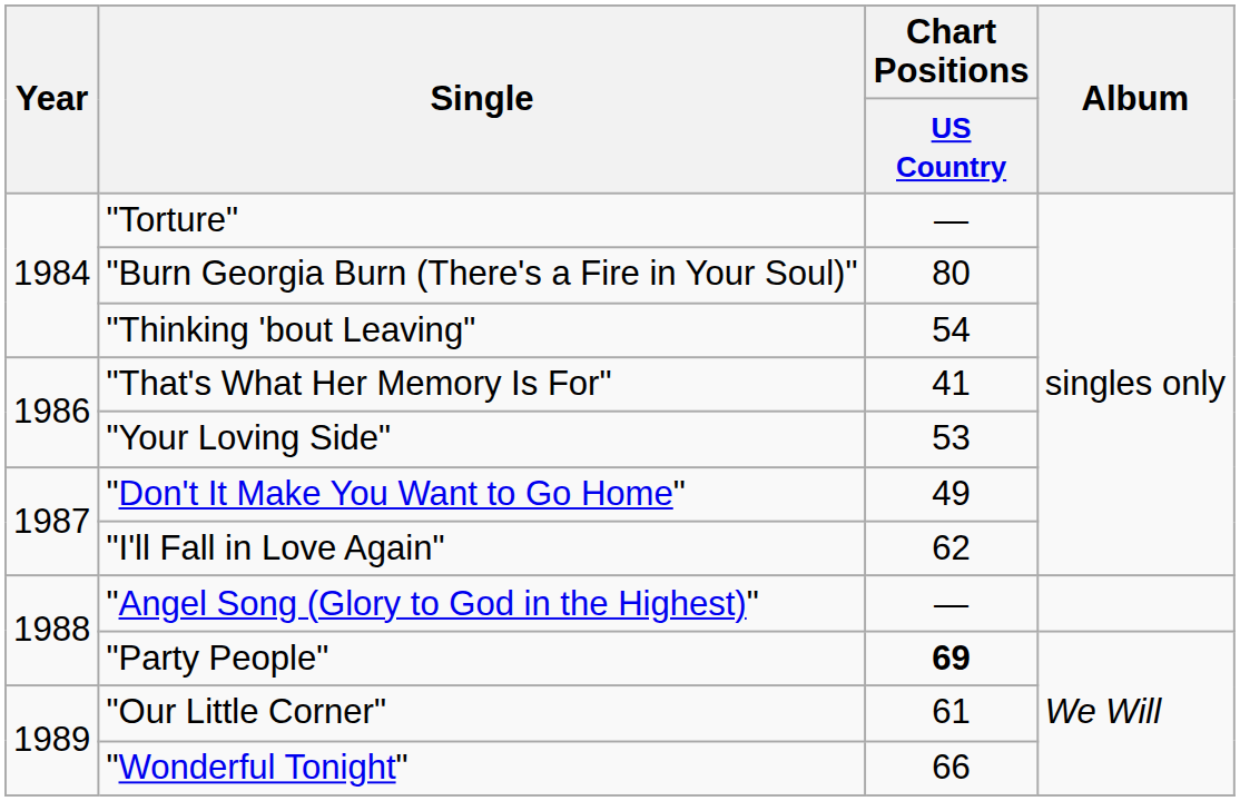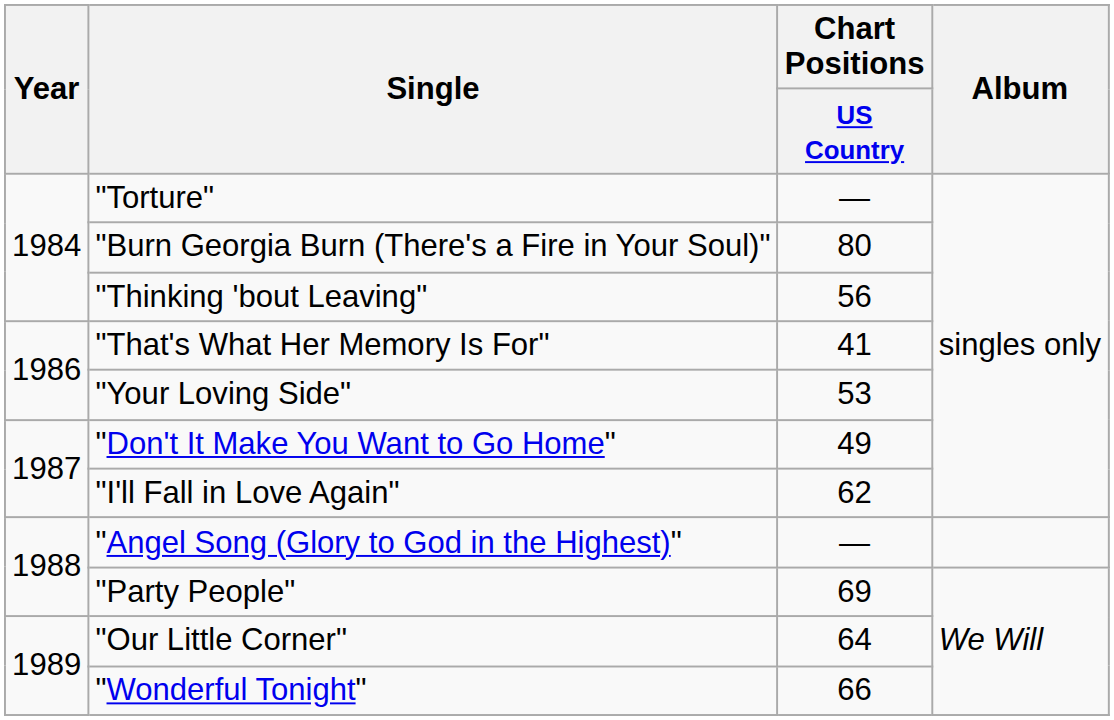 <table class="wikitable">
 <tr>
 <th rowspan="2">Year</th>
 <th rowspan="2">Single</th>
 <th colspan="1">Chart Positions</th>
 <th rowspan="2">Album</th>
 </tr>
 <tr>
 <th width="50"><small><a href='#'>US Country</a></small></th>
 </tr>
 <tr>
 <td rowspan=3>1984</td>
 <td>"Torture"</td>
 <td align=center>—</td>
 <td rowspan=7>singles only</td>
 </tr>
 <tr>
 <td>"Burn Georgia Burn (There's a Fire in Your Soul)"</td>
 <td align=center>80</td>
 </tr>
 <tr>
 <td>"Thinking 'bout Leaving"</td>
-<td align=center>54</td>
+<td align=center>56</td>
 </tr>
 <tr>
 <td rowspan=2>1986</td>
 <td>"That's What Her Memory Is For"</td>
 <td align=center>41</td>
 </tr>
 <tr>
 <td>"Your Loving Side"</td>
 <td align=center>53</td>
 </tr>
 <tr>
 <td rowspan=2>1987</td>
 <td>"<a href='#'>Don't It Make You Want to Go Home</a>"</td>
 <td align=center>49</td>
 </tr>
 <tr>
 <td>"I'll Fall in Love Again"</td>
 <td align=center>62</td>
 </tr>
 <tr>
 <td rowspan="2">1988</td>
 <td>"<a href='#'>Angel Song (Glory to God in the Highest)</a>"<br></td>
 <td align=center>—</td>
 <td></td>
 </tr>
 <tr>
 <td>"Party People"</td>
-<td align=center><strong>69</strong></td>
+<td align=center>69</td>
 <td rowspan=3><em>We Will</em></td>
 </tr>
 <tr>
 <td rowspan=2>1989</td>
 <td>"Our Little Corner"</td>
-<td align=center>61</td>
+<td align=center>64</td>
 </tr>
 <tr>
 <td>"<a href='#'>Wonderful Tonight</a>"</td>
 <td align=center>66</td>
 </tr>
 </table>
